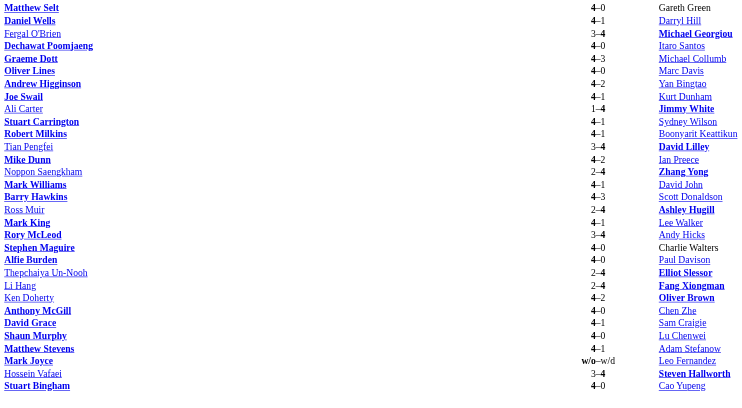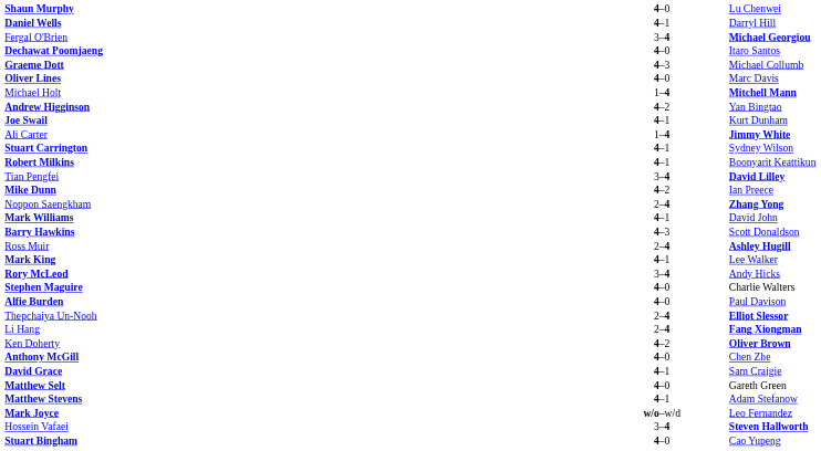 <table width="100%" cellspacing="1">
 <tr>
 <th width=45%></th>
 <th width=10%></th>
 <th width=45%></th>
 </tr>
 <tr>
-<td> <strong><a href='#'>Matthew Selt</a></strong></td>
+<td> <strong><a href='#'>Shaun Murphy</a></strong></td>
 <td align="center"><strong>4</strong>–0</td>
-<td> Gareth Green</td>
+<td> <a href='#'>Lu Chenwei</a></td>
 </tr>
 <tr>
 <td> <strong><a href='#'>Daniel Wells</a></strong></td>
 <td align="center"><strong>4</strong>–1</td>
 <td> <a href='#'>Darryl Hill</a></td>
 </tr>
 <tr>
 <td> <a href='#'>Fergal O'Brien</a></td>
 <td align="center">3–<strong>4</strong></td>
 <td> <strong><a href='#'>Michael Georgiou</a></strong></td>
 </tr>
 <tr>
 <td> <strong><a href='#'>Dechawat Poomjaeng</a></strong></td>
 <td align="center"><strong>4</strong>–0</td>
 <td> <a href='#'>Itaro Santos</a></td>
 </tr>
 <tr>
 <td> <strong><a href='#'>Graeme Dott</a></strong></td>
 <td align="center"><strong>4</strong>–3</td>
 <td> <a href='#'>Michael Collumb</a></td>
 </tr>
 <tr>
 <td> <strong><a href='#'>Oliver Lines</a></strong></td>
 <td align="center"><strong>4</strong>–0</td>
 <td> <a href='#'>Marc Davis</a></td>
+</tr>
+<tr>
+<td> <a href='#'>Michael Holt</a></td>
+<td align="center">1–<strong>4</strong></td>
+<td> <strong><a href='#'>Mitchell Mann</a></strong></td>
 </tr>
 <tr>
 <td> <strong><a href='#'>Andrew Higginson</a></strong></td>
 <td align="center"><strong>4</strong>–2</td>
 <td> <a href='#'>Yan Bingtao</a></td>
 </tr>
 <tr>
 <td> <strong><a href='#'>Joe Swail</a></strong></td>
 <td align="center"><strong>4</strong>–1</td>
 <td> <a href='#'>Kurt Dunham</a></td>
 </tr>
 <tr>
 <td> <a href='#'>Ali Carter</a></td>
 <td align="center">1–<strong>4</strong></td>
 <td> <strong><a href='#'>Jimmy White</a></strong></td>
 </tr>
 <tr>
 <td> <strong><a href='#'>Stuart Carrington</a></strong></td>
 <td align="center"><strong>4</strong>–1</td>
 <td> <a href='#'>Sydney Wilson</a></td>
 </tr>
 <tr>
 <td> <strong><a href='#'>Robert Milkins</a></strong></td>
 <td align="center"><strong>4</strong>–1</td>
 <td> <a href='#'>Boonyarit Keattikun</a></td>
 </tr>
 <tr>
 <td> <a href='#'>Tian Pengfei</a></td>
 <td align="center">3–<strong>4</strong></td>
 <td> <strong><a href='#'>David Lilley</a></strong></td>
 </tr>
 <tr>
 <td> <strong><a href='#'>Mike Dunn</a></strong></td>
 <td align="center"><strong>4</strong>–2</td>
 <td> <a href='#'>Ian Preece</a></td>
 </tr>
 <tr>
 <td> <a href='#'>Noppon Saengkham</a></td>
 <td align="center">2–<strong>4</strong></td>
 <td> <strong><a href='#'>Zhang Yong</a></strong></td>
 </tr>
 <tr>
 <td> <strong><a href='#'>Mark Williams</a></strong></td>
 <td align="center"><strong>4</strong>–1</td>
 <td> <a href='#'>David John</a></td>
 </tr>
 <tr>
 <td> <strong><a href='#'>Barry Hawkins</a></strong></td>
 <td align="center"><strong>4</strong>–3</td>
 <td> <a href='#'>Scott Donaldson</a></td>
 </tr>
 <tr>
 <td> <a href='#'>Ross Muir</a></td>
 <td align="center">2–<strong>4</strong></td>
 <td> <strong><a href='#'>Ashley Hugill</a></strong></td>
 </tr>
 <tr>
 <td> <strong><a href='#'>Mark King</a></strong></td>
 <td align="center"><strong>4</strong>–1</td>
 <td> <a href='#'>Lee Walker</a></td>
 </tr>
 <tr>
 <td> <strong><a href='#'>Rory McLeod</a></strong></td>
 <td align="center">3–<strong>4</strong></td>
 <td> <a href='#'>Andy Hicks</a></td>
 </tr>
 <tr>
 <td> <strong><a href='#'>Stephen Maguire</a></strong></td>
 <td align="center"><strong>4</strong>–0</td>
 <td> Charlie Walters</td>
 </tr>
 <tr>
 <td> <strong><a href='#'>Alfie Burden</a></strong></td>
 <td align="center"><strong>4</strong>–0</td>
 <td> <a href='#'>Paul Davison</a></td>
 </tr>
 <tr>
 <td> <a href='#'>Thepchaiya Un-Nooh</a></td>
 <td align="center">2–<strong>4</strong></td>
 <td> <strong><a href='#'>Elliot Slessor</a></strong></td>
 </tr>
 <tr>
 <td> <a href='#'>Li Hang</a></td>
 <td align="center">2–<strong>4</strong></td>
 <td> <strong><a href='#'>Fang Xiongman</a></strong></td>
 </tr>
 <tr>
 <td> <a href='#'>Ken Doherty</a></td>
 <td align="center"><strong>4</strong>–2</td>
 <td> <strong><a href='#'>Oliver Brown</a></strong></td>
 </tr>
 <tr>
 <td> <strong><a href='#'>Anthony McGill</a></strong></td>
 <td align="center"><strong>4</strong>–0</td>
 <td> <a href='#'>Chen Zhe</a></td>
 </tr>
 <tr>
 <td> <strong><a href='#'>David Grace</a></strong></td>
 <td align="center"><strong>4</strong>–1</td>
 <td> <a href='#'>Sam Craigie</a></td>
 </tr>
 <tr>
-<td> <strong><a href='#'>Shaun Murphy</a></strong></td>
+<td> <strong><a href='#'>Matthew Selt</a></strong></td>
 <td align="center"><strong>4</strong>–0</td>
-<td> <a href='#'>Lu Chenwei</a></td>
+<td> Gareth Green</td>
 </tr>
 <tr>
 <td> <strong><a href='#'>Matthew Stevens</a></strong></td>
 <td align="center"><strong>4</strong>–1</td>
 <td> <a href='#'>Adam Stefanow</a></td>
 </tr>
 <tr>
 <td> <strong><a href='#'>Mark Joyce</a></strong></td>
 <td align="center"><strong>w/o</strong>–w/d</td>
 <td> <a href='#'>Leo Fernandez</a></td>
 </tr>
 <tr>
 <td> <a href='#'>Hossein Vafaei</a></td>
 <td align="center">3–<strong>4</strong></td>
 <td> <strong><a href='#'>Steven Hallworth</a></strong></td>
 </tr>
 <tr>
 <td> <strong><a href='#'>Stuart Bingham</a></strong></td>
 <td align="center"><strong>4</strong>–0</td>
 <td> <a href='#'>Cao Yupeng</a></td>
 </tr>
 </table>
